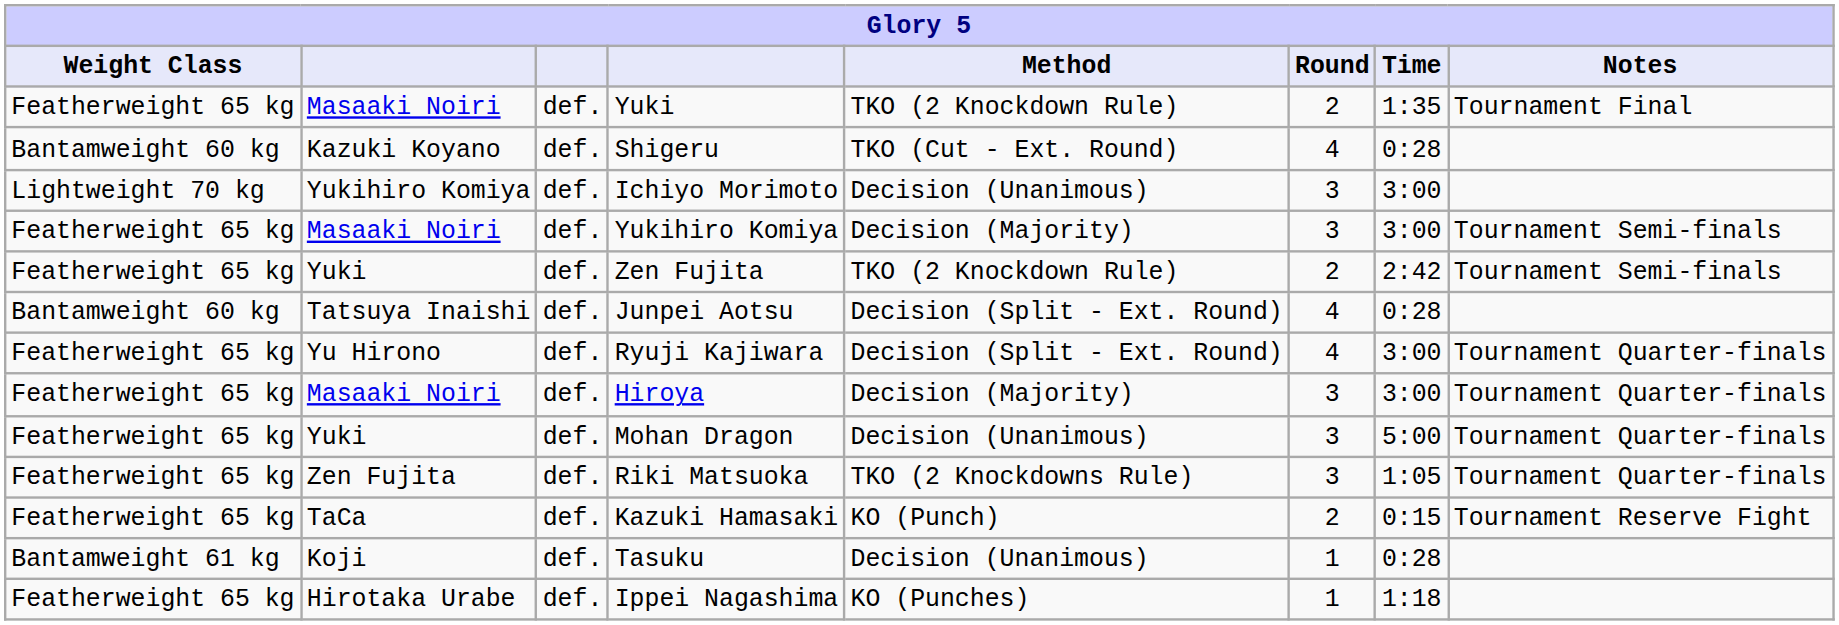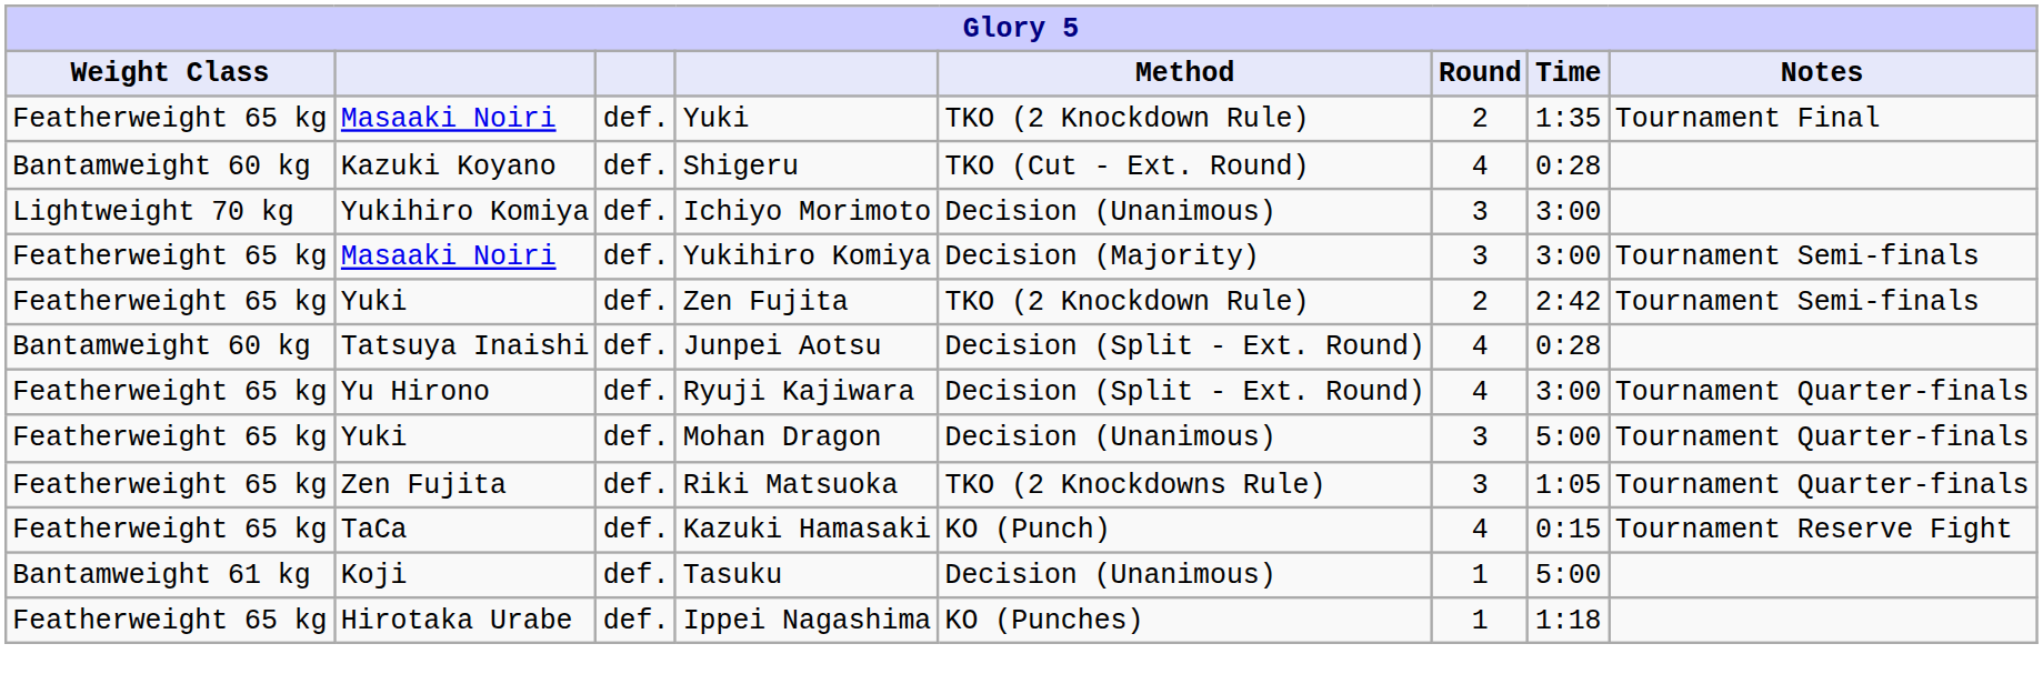 <table class="wikitable" style="font-size: 80%;">
 <tr>
 <th colspan="8" style="background-color: #ccf; color: #000080; text-align: center;"><strong>Glory 5</strong></th>
 </tr>
 <tr>
 <th colspan="1" style="background-color: #E6E8FA; color: #000000; text-align: center;">Weight Class</th>
 <th colspan="1" style="background-color: #E6E8FA; color: #000000; text-align: center;"></th>
 <th colspan="1" style="background-color: #E6E8FA; color: #000000; text-align: center;"></th>
 <th colspan="1" style="background-color: #E6E8FA; color: #000000; text-align: center;"></th>
 <th colspan="1" style="background-color: #E6E8FA; color: #000000; text-align: center;">Method</th>
 <th colspan="1" style="background-color: #E6E8FA; color: #000000; text-align: center;">Round</th>
 <th colspan="1" style="background-color: #E6E8FA; color: #000000; text-align: center;">Time</th>
 <th colspan="1" style="background-color: #E6E8FA; color: #000000; text-align: center;">Notes</th>
 </tr>
 <tr>
 <td>Featherweight 65 kg</td>
 <td> <a href='#'>Masaaki Noiri</a></td>
 <td align=center>def.</td>
 <td> Yuki</td>
 <td>TKO (2 Knockdown Rule)</td>
 <td align=center>2</td>
 <td align=center>1:35</td>
 <td>Tournament Final</td>
 </tr>
 <tr>
 <td>Bantamweight 60 kg</td>
 <td> Kazuki Koyano</td>
 <td align=center>def.</td>
 <td> Shigeru</td>
 <td>TKO (Cut - Ext. Round)</td>
 <td align=center>4</td>
 <td align=center>0:28</td>
 <td></td>
 </tr>
 <tr>
 <td>Lightweight 70 kg</td>
 <td> Yukihiro Komiya</td>
 <td align=center>def.</td>
 <td> Ichiyo Morimoto</td>
 <td>Decision (Unanimous)</td>
 <td align=center>3</td>
 <td align=center>3:00</td>
 <td></td>
 </tr>
 <tr>
 <td>Featherweight 65 kg</td>
 <td> <a href='#'>Masaaki Noiri</a></td>
 <td align=center>def.</td>
 <td> Yukihiro Komiya</td>
 <td>Decision (Majority)</td>
 <td align=center>3</td>
 <td align=center>3:00</td>
 <td>Tournament Semi-finals</td>
 </tr>
 <tr>
 <td>Featherweight 65 kg</td>
 <td> Yuki</td>
 <td align=center>def.</td>
 <td> Zen Fujita</td>
 <td>TKO (2 Knockdown Rule)</td>
 <td align=center>2</td>
 <td align=center>2:42</td>
 <td>Tournament Semi-finals</td>
 </tr>
 <tr>
 <td>Bantamweight 60 kg</td>
 <td> Tatsuya Inaishi</td>
 <td align=center>def.</td>
 <td> Junpei Aotsu</td>
 <td>Decision (Split - Ext. Round)</td>
 <td align=center>4</td>
 <td align=center>0:28</td>
 <td></td>
 </tr>
 <tr>
 <td>Featherweight 65 kg</td>
 <td> Yu Hirono</td>
 <td align=center>def.</td>
 <td> Ryuji Kajiwara</td>
 <td>Decision (Split - Ext. Round)</td>
 <td align=center>4</td>
 <td align=center>3:00</td>
 <td>Tournament Quarter-finals</td>
 </tr>
 <tr>
 <td>Featherweight 65 kg</td>
-<td> <a href='#'>Masaaki Noiri</a></td>
-<td align=center>def.</td>
-<td> <a href='#'>Hiroya</a></td>
-<td>Decision (Majority)</td>
-<td align=center>3</td>
-<td align=center>3:00</td>
-<td>Tournament Quarter-finals</td>
-</tr>
-<tr>
-<td>Featherweight 65 kg</td>
 <td> Yuki</td>
 <td align=center>def.</td>
 <td> Mohan Dragon</td>
 <td>Decision (Unanimous)</td>
 <td align=center>3</td>
 <td align=center>5:00</td>
 <td>Tournament Quarter-finals</td>
 </tr>
 <tr>
 <td>Featherweight 65 kg</td>
 <td> Zen Fujita</td>
 <td align=center>def.</td>
 <td> Riki Matsuoka</td>
 <td>TKO (2 Knockdowns Rule)</td>
 <td align=center>3</td>
 <td align=center>1:05</td>
 <td>Tournament Quarter-finals</td>
 </tr>
 <tr>
 <td>Featherweight 65 kg</td>
 <td> TaCa</td>
 <td align=center>def.</td>
 <td> Kazuki Hamasaki</td>
 <td>KO (Punch)</td>
-<td align=center>2</td>
+<td align=center>4</td>
 <td align=center>0:15</td>
 <td>Tournament Reserve Fight</td>
 </tr>
 <tr>
 <td>Bantamweight 61 kg</td>
 <td> Koji</td>
 <td align=center>def.</td>
 <td> Tasuku</td>
 <td>Decision (Unanimous)</td>
 <td align=center>1</td>
-<td align=center>0:28</td>
+<td align=center>5:00</td>
 <td></td>
 </tr>
 <tr>
 <td>Featherweight 65 kg</td>
 <td> Hirotaka Urabe</td>
 <td align=center>def.</td>
 <td> Ippei Nagashima</td>
 <td>KO (Punches)</td>
 <td align=center>1</td>
 <td align=center>1:18</td>
 <td></td>
 </tr>
 </table>
